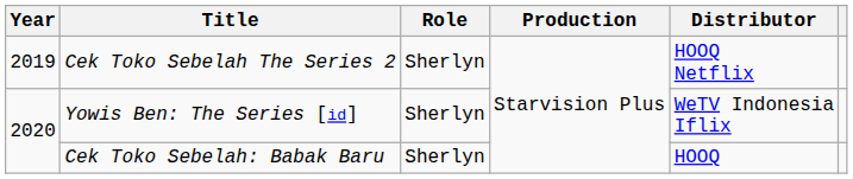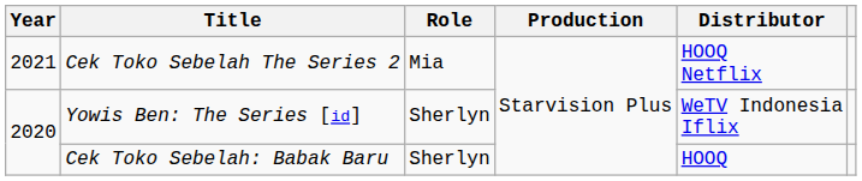 <table class="wikitable sortable">
 <tr>
 <th>Year</th>
 <th>Title</th>
 <th>Role</th>
 <th>Production</th>
 <th>Distributor</th>
 <th scope="col" class="unsortable"></th>
 </tr>
 <tr>
-<td>2019</td>
+<td>2021</td>
 <td><em>Cek Toko Sebelah The Series 2</em></td>
-<td>Sherlyn</td>
+<td>Mia</td>
 <td rowspan="3">Starvision Plus</td>
 <td><a href='#'>HOOQ</a><br><a href='#'>Netflix</a></td>
 <td></td>
 </tr>
 <tr>
 <td rowspan="2">2020</td>
 <td><em>Yowis Ben: The Series</em> [<small><a href='#'>id</a></small>]</td>
 <td>Sherlyn</td>
 <td><a href='#'>WeTV</a> Indonesia<br><a href='#'>Iflix</a></td>
 <td></td>
 </tr>
 <tr>
 <td><em>Cek Toko Sebelah: Babak Baru</em></td>
 <td>Sherlyn</td>
 <td><a href='#'>HOOQ</a></td>
 <td></td>
 </tr>
 </table>
